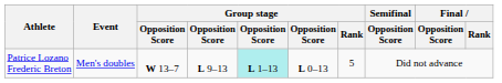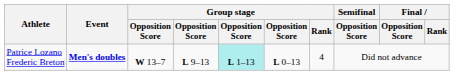 <table class=wikitable style="font-size:90%">
 <tr>
 <th rowspan=2>Athlete</th>
 <th rowspan=2>Event</th>
 <th colspan=5>Group stage</th>
 <th>Semifinal</th>
 <th colspan=2>Final / </th>
 </tr>
 <tr style="font-size:95%">
 <th>Opposition<br>Score</th>
 <th>Opposition<br>Score</th>
 <th>Opposition<br>Score</th>
 <th>Opposition<br>Score</th>
 <th>Rank</th>
 <th>Opposition<br>Score</th>
 <th>Opposition<br>Score</th>
 <th>Rank</th>
 </tr>
 <tr align=center>
 <td align=left><a href='#'>Patrice Lozano</a><br><a href='#'>Frederic Breton</a></td>
-<td align=left><a href='#'>Men's doubles</a></td>
+<td align=left><strong><a href='#'>Men's doubles</a></strong></td>
 <td><br><strong>W</strong> 13–7</td>
 <td><br><strong>L</strong> 9–13</td>
 <td style="background: paleturquoise;"><br><strong>L</strong> 1–13</td>
 <td><br><strong>L</strong> 0–13</td>
-<td>5</td>
+<td>4</td>
 <td colspan=3>Did not advance</td>
 </tr>
 </table>
